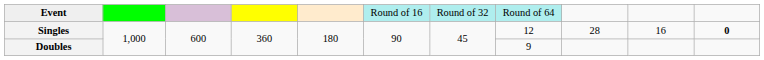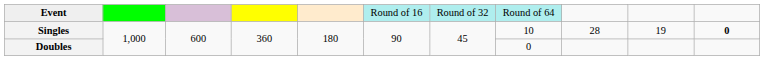 <table class=wikitable style=font-size:90%;text-align:center>
 <tr>
 <td style="width:130px; background:#efefef;"><strong>Event</strong></td>
 <td style="width:80px; background:lime;"></td>
 <td style="width:85px; background:thistle;"></td>
 <td style="width:85px; background:#ff0;"></td>
 <td style="width:85px; background:#ffebcd;"></td>
 <td style="width:85px; background:#afeeee;">Round of 16</td>
 <td style="width:85px; background:#afeeee;">Round of 32</td>
 <td style="width:85px; background:#afeeee;">Round of 64</td>
 <td width=85></td>
 <td width=85></td>
 <td width=85></td>
 </tr>
 <tr>
 <th style="background:#f3f3f3;">Singles</th>
 <td rowspan=2>1,000</td>
 <td rowspan=2>600</td>
 <td rowspan=2>360</td>
 <td rowspan=2>180</td>
 <td rowspan=2>90</td>
 <td rowspan=2>45</td>
-<td>12</td>
+<td>10</td>
 <td>28</td>
-<td>16</td>
+<td>19</td>
 <td><strong>0</strong></td>
 </tr>
 <tr>
 <th style="background:#f3f3f3;">Doubles</th>
-<td>9</td>
+<td>0</td>
 <td></td>
 <td></td>
 <td></td>
 </tr>
 </table>
